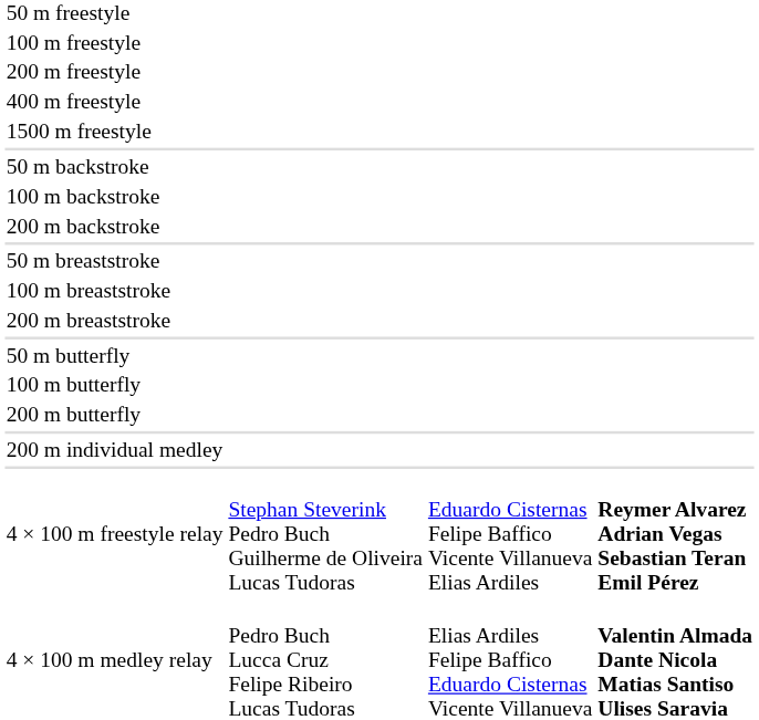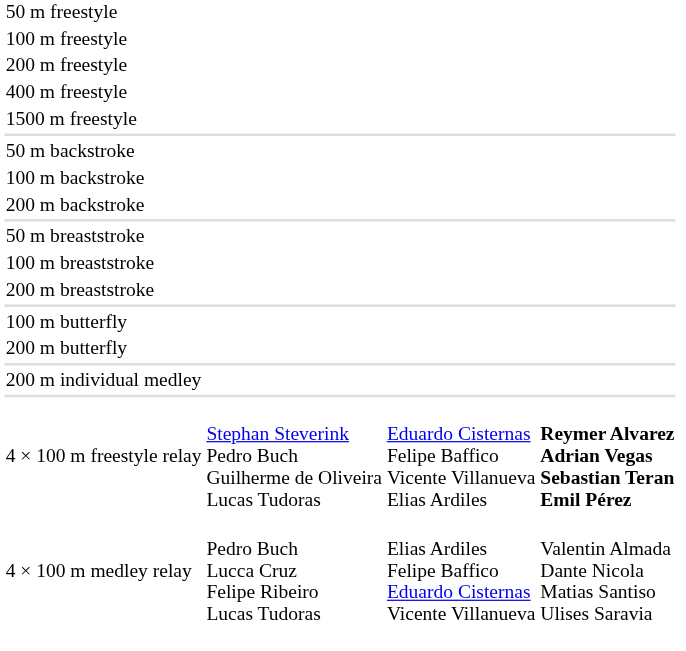 <table>
 <tr>
 <td>50 m freestyle</td>
 <td></td>
 <td></td>
 <td></td>
 </tr>
 <tr>
 <td>100 m freestyle</td>
 <td></td>
 <td></td>
 <td></td>
 </tr>
 <tr>
 <td>200 m freestyle</td>
 <td></td>
 <td></td>
 <td></td>
 </tr>
 <tr>
 <td>400 m freestyle</td>
 <td></td>
 <td></td>
 <td nowrap></td>
 </tr>
 <tr>
 <td>1500 m freestyle</td>
 <td></td>
 <td></td>
 <td></td>
 </tr>
 <tr bgcolor=#dddddd>
 <td colspan=4></td>
 </tr>
 <tr>
 <td>50 m backstroke</td>
 <td></td>
 <td></td>
 <td></td>
 </tr>
 <tr>
 <td>100 m backstroke</td>
 <td></td>
 <td></td>
 <td></td>
 </tr>
 <tr>
 <td>200 m backstroke</td>
 <td></td>
 <td></td>
 <td></td>
 </tr>
 <tr bgcolor=#dddddd>
 <td colspan=4></td>
 </tr>
 <tr>
 <td>50 m breaststroke</td>
 <td></td>
 <td></td>
 <td></td>
 </tr>
 <tr>
 <td>100 m breaststroke</td>
 <td></td>
 <td></td>
 <td></td>
 </tr>
 <tr>
 <td>200 m breaststroke</td>
 <td></td>
 <td nowrap></td>
 <td></td>
 </tr>
 <tr bgcolor=#dddddd>
 <td colspan=4></td>
 </tr>
 <tr>
-<td>50 m butterfly</td>
-<td></td>
-<td></td>
-<td></td>
-</tr>
-<tr>
 <td>100 m butterfly</td>
 <td></td>
 <td></td>
 <td></td>
 </tr>
 <tr>
 <td>200 m butterfly</td>
 <td></td>
 <td></td>
 <td></td>
 </tr>
 <tr bgcolor=#dddddd>
 <td colspan=4></td>
 </tr>
 <tr>
 <td>200 m individual medley</td>
 <td></td>
 <td></td>
 <td></td>
 </tr>
 <tr bgcolor=#dddddd>
 <td colspan=4></td>
 </tr>
 <tr>
 <td>4 × 100 m freestyle relay</td>
 <td nowrap><br><a href='#'>Stephan Steverink</a><br>Pedro Buch<br>Guilherme de Oliveira<br>Lucas Tudoras</td>
 <td><br><a href='#'>Eduardo Cisternas</a><br>Felipe Baffico<br>Vicente Villanueva<br>Elias Ardiles</td>
 <td><strong><br>Reymer Alvarez<br>Adrian Vegas<br>Sebastian Teran<br>Emil Pérez</strong></td>
 </tr>
 <tr>
 <td>4 × 100 m medley relay</td>
 <td><br>Pedro Buch<br>Lucca Cruz<br>Felipe Ribeiro<br>Lucas Tudoras</td>
 <td><br>Elias Ardiles<br>Felipe Baffico<br><a href='#'>Eduardo Cisternas</a><br>Vicente Villanueva</td>
-<td><strong><br>Valentin Almada<br>Dante Nicola<br>Matias Santiso<br>Ulises Saravia</strong></td>
+<td><br>Valentin Almada<br>Dante Nicola<br>Matias Santiso<br>Ulises Saravia</td>
 </tr>
 </table>
